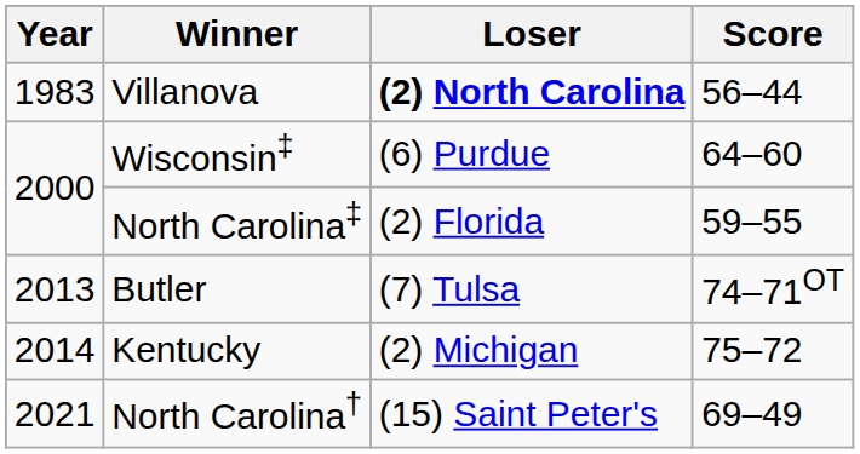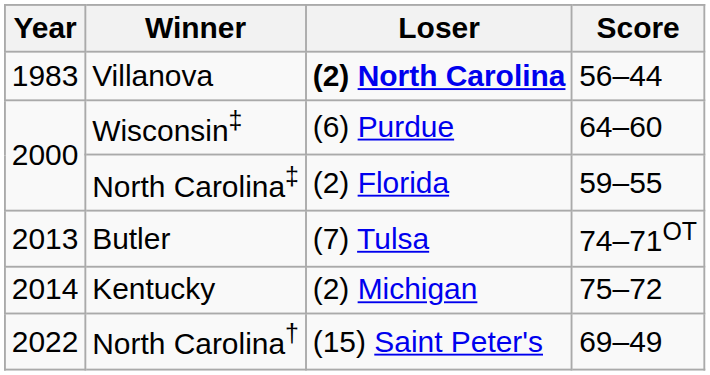 <table class="wikitable">
 <tr>
 <th>Year</th>
 <th>Winner</th>
 <th>Loser</th>
 <th>Score</th>
 </tr>
 <tr>
 <td>1983</td>
 <td>Villanova</td>
 <td><strong>(2) <a href='#'>North Carolina</a></strong></td>
 <td>56–44</td>
 </tr>
 <tr>
 <td rowspan="2">2000</td>
 <td>Wisconsin<sup>‡</sup></td>
 <td>(6) <a href='#'>Purdue</a></td>
 <td>64–60</td>
 </tr>
 <tr>
 <td>North Carolina<sup>‡</sup></td>
 <td>(2) <a href='#'>Florida</a></td>
 <td>59–55</td>
 </tr>
 <tr>
 <td>2013</td>
 <td>Butler</td>
 <td>(7) <a href='#'>Tulsa</a></td>
 <td>74–71<sup>OT</sup></td>
 </tr>
 <tr>
 <td>2014</td>
 <td>Kentucky</td>
 <td>(2) <a href='#'>Michigan</a></td>
 <td>75–72</td>
 </tr>
 <tr>
-<td>2021</td>
+<td>2022</td>
 <td>North Carolina<sup>†</sup></td>
 <td>(15) <a href='#'>Saint Peter's</a></td>
 <td>69–49</td>
 </tr>
 </table>
